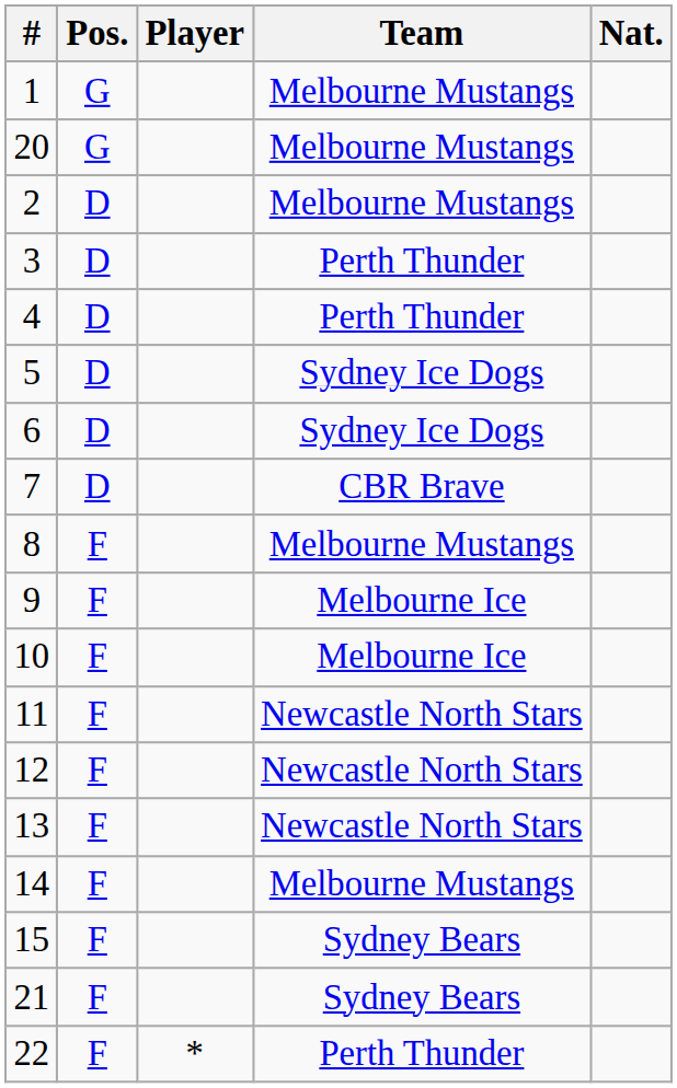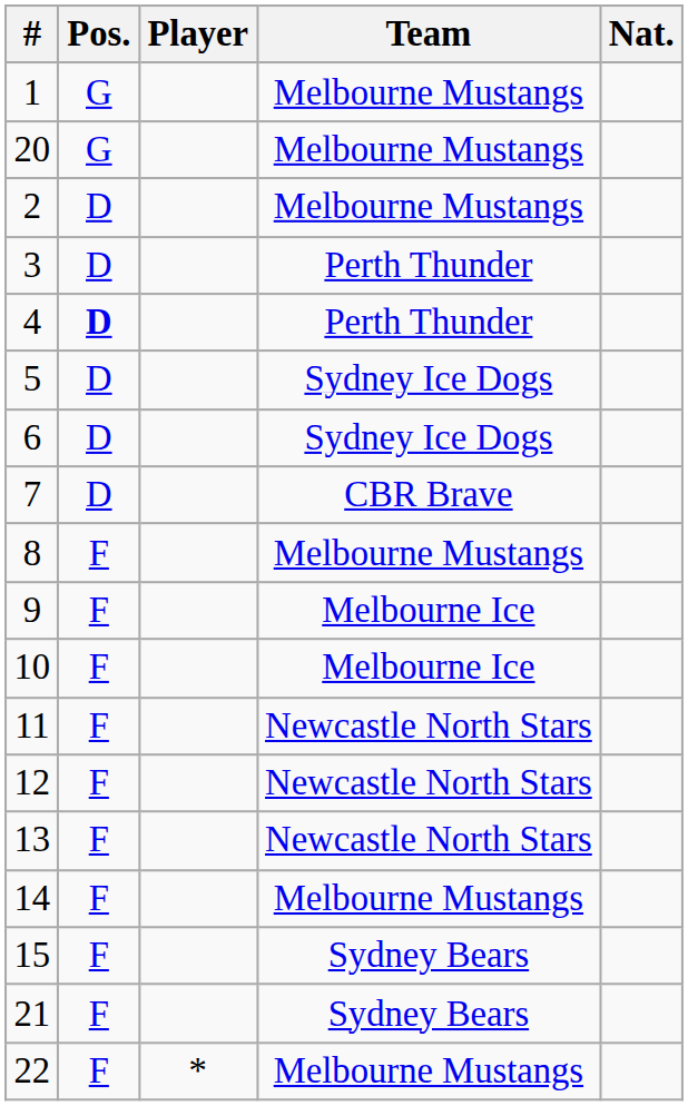 <table class="wikitable sortable" style="text-align:center">
 <tr>
 <th>#</th>
 <th>Pos.</th>
 <th>Player</th>
 <th>Team</th>
 <th>Nat.</th>
 </tr>
 <tr>
 <td>1</td>
 <td><a href='#'>G</a></td>
 <td></td>
 <td><a href='#'>Melbourne Mustangs</a></td>
 <td></td>
 </tr>
 <tr>
 <td>20</td>
 <td><a href='#'>G</a></td>
 <td></td>
 <td><a href='#'>Melbourne Mustangs</a></td>
 <td></td>
 </tr>
 <tr>
 <td>2</td>
 <td><a href='#'>D</a></td>
 <td></td>
 <td><a href='#'>Melbourne Mustangs</a></td>
 <td></td>
 </tr>
 <tr>
 <td>3</td>
 <td><a href='#'>D</a></td>
 <td></td>
 <td><a href='#'>Perth Thunder</a></td>
 <td></td>
 </tr>
 <tr>
 <td>4</td>
-<td><a href='#'>D</a></td>
+<td><strong><a href='#'>D</a></strong></td>
 <td></td>
 <td><a href='#'>Perth Thunder</a></td>
 <td></td>
 </tr>
 <tr>
 <td>5</td>
 <td><a href='#'>D</a></td>
 <td></td>
 <td><a href='#'>Sydney Ice Dogs</a></td>
 <td></td>
 </tr>
 <tr>
 <td>6</td>
 <td><a href='#'>D</a></td>
 <td></td>
 <td><a href='#'>Sydney Ice Dogs</a></td>
 <td></td>
 </tr>
 <tr>
 <td>7</td>
 <td><a href='#'>D</a></td>
 <td></td>
 <td><a href='#'>CBR Brave</a></td>
 <td></td>
 </tr>
 <tr>
 <td>8</td>
 <td><a href='#'>F</a></td>
 <td></td>
 <td><a href='#'>Melbourne Mustangs</a></td>
 <td></td>
 </tr>
 <tr>
 <td>9</td>
 <td><a href='#'>F</a></td>
 <td></td>
 <td><a href='#'>Melbourne Ice</a></td>
 <td></td>
 </tr>
 <tr>
 <td>10</td>
 <td><a href='#'>F</a></td>
 <td></td>
 <td><a href='#'>Melbourne Ice</a></td>
 <td></td>
 </tr>
 <tr>
 <td>11</td>
 <td><a href='#'>F</a></td>
 <td></td>
 <td><a href='#'>Newcastle North Stars</a></td>
 <td></td>
 </tr>
 <tr>
 <td>12</td>
 <td><a href='#'>F</a></td>
 <td></td>
 <td><a href='#'>Newcastle North Stars</a></td>
 <td></td>
 </tr>
 <tr>
 <td>13</td>
 <td><a href='#'>F</a></td>
 <td></td>
 <td><a href='#'>Newcastle North Stars</a></td>
 <td></td>
 </tr>
 <tr>
 <td>14</td>
 <td><a href='#'>F</a></td>
 <td></td>
 <td><a href='#'>Melbourne Mustangs</a></td>
 <td></td>
 </tr>
 <tr>
 <td>15</td>
 <td><a href='#'>F</a></td>
 <td></td>
 <td><a href='#'>Sydney Bears</a></td>
 <td></td>
 </tr>
 <tr>
 <td>21</td>
 <td><a href='#'>F</a></td>
 <td></td>
 <td><a href='#'>Sydney Bears</a></td>
 <td></td>
 </tr>
 <tr>
 <td>22</td>
 <td><a href='#'>F</a></td>
 <td>*</td>
-<td><a href='#'>Perth Thunder</a></td>
+<td><a href='#'>Melbourne Mustangs</a></td>
 <td></td>
 </tr>
 </table>
